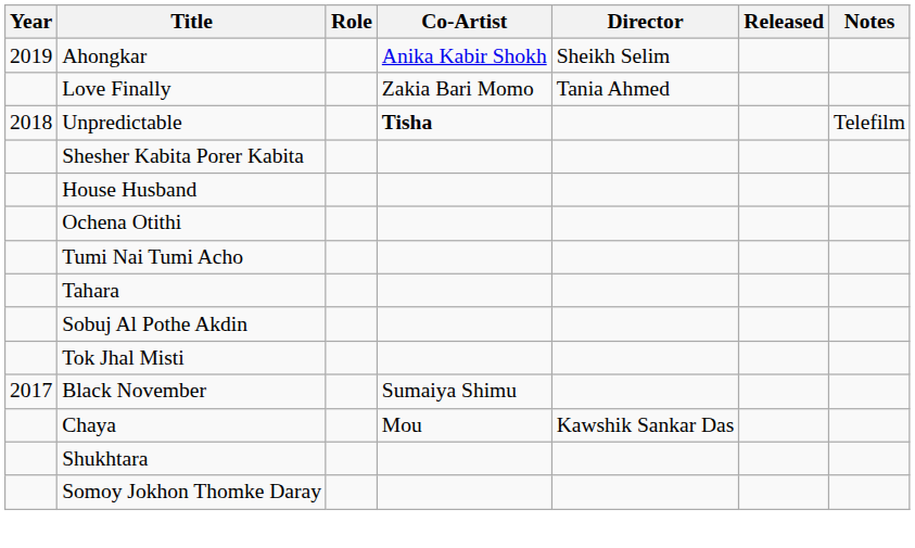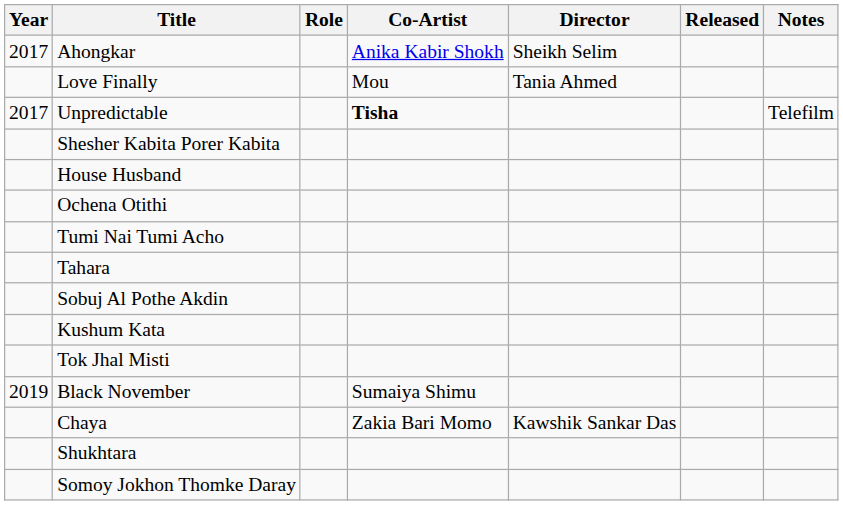 <table class="wikitable plainrowheaders sortable">
 <tr>
 <th scope="column">Year</th>
 <th scope="column">Title</th>
 <th scope="column">Role</th>
 <th scope="column">Co-Artist</th>
 <th scope="column">Director</th>
 <th scope="column">Released</th>
 <th scope="column">Notes</th>
 </tr>
 <tr>
-<td>2019</td>
+<td>2017</td>
 <td>Ahongkar</td>
 <td></td>
 <td><a href='#'>Anika Kabir Shokh</a></td>
 <td>Sheikh Selim</td>
 <td></td>
 <td></td>
 </tr>
 <tr>
 <td></td>
 <td>Love Finally</td>
 <td></td>
-<td>Zakia Bari Momo</td>
+<td>Mou</td>
 <td>Tania Ahmed</td>
 <td></td>
 <td></td>
 </tr>
 <tr>
-<td>2018</td>
+<td>2017</td>
 <td>Unpredictable</td>
 <td></td>
 <td><strong>Tisha</strong></td>
 <td></td>
 <td></td>
 <td>Telefilm</td>
 </tr>
 <tr>
 <td></td>
 <td>Shesher Kabita Porer Kabita</td>
 <td></td>
 <td></td>
 <td></td>
 <td></td>
 <td></td>
 </tr>
 <tr>
 <td></td>
 <td>House Husband</td>
 <td></td>
 <td></td>
 <td></td>
 <td></td>
 <td></td>
 </tr>
 <tr>
 <td></td>
 <td>Ochena Otithi</td>
 <td></td>
 <td></td>
 <td></td>
 <td></td>
 <td></td>
 </tr>
 <tr>
 <td></td>
 <td>Tumi Nai Tumi Acho</td>
 <td></td>
 <td></td>
 <td></td>
 <td></td>
 <td></td>
 </tr>
 <tr>
 <td></td>
 <td>Tahara</td>
 <td></td>
 <td></td>
 <td></td>
 <td></td>
 <td></td>
 </tr>
 <tr>
 <td></td>
 <td>Sobuj Al Pothe Akdin</td>
 <td></td>
 <td></td>
 <td></td>
 <td></td>
 <td></td>
 </tr>
 <tr>
 <td></td>
+<td>Kushum Kata</td>
+<td></td>
+<td></td>
+<td></td>
+<td></td>
+<td></td>
+</tr>
+<tr>
+<td></td>
 <td>Tok Jhal Misti</td>
 <td></td>
 <td></td>
 <td></td>
 <td></td>
 <td></td>
 </tr>
 <tr>
-<td>2017</td>
+<td>2019</td>
 <td>Black November</td>
 <td></td>
 <td>Sumaiya Shimu</td>
 <td></td>
 <td></td>
 <td></td>
 </tr>
 <tr>
 <td></td>
 <td>Chaya</td>
 <td></td>
-<td>Mou</td>
+<td>Zakia Bari Momo</td>
 <td>Kawshik Sankar Das</td>
 <td></td>
 <td></td>
 </tr>
 <tr>
 <td></td>
 <td>Shukhtara</td>
 <td></td>
 <td></td>
 <td></td>
 <td></td>
 <td></td>
 </tr>
 <tr>
 <td></td>
 <td>Somoy Jokhon Thomke Daray</td>
 <td></td>
 <td></td>
 <td></td>
 <td></td>
 <td></td>
 </tr>
 </table>
